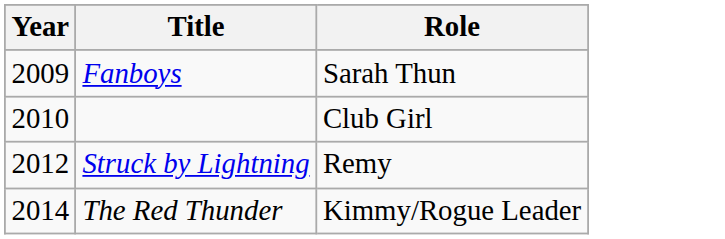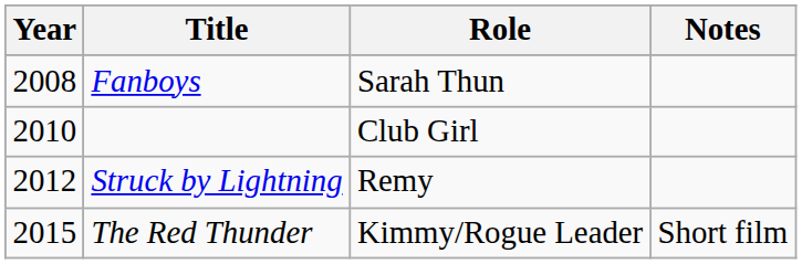 <table class="wikitable sortable">
 <tr>
 <th>Year</th>
 <th>Title</th>
 <th>Role</th>
+<th class="unsortable">Notes</th>
 </tr>
 <tr>
-<td>2009</td>
+<td>2008</td>
 <td><em><a href='#'>Fanboys</a></em></td>
 <td>Sarah Thun</td>
+<td></td>
 </tr>
 <tr>
 <td>2010</td>
 <td><em></em></td>
 <td>Club Girl</td>
+<td></td>
 </tr>
 <tr>
 <td>2012</td>
 <td><em><a href='#'>Struck by Lightning</a></em></td>
 <td>Remy</td>
+<td></td>
 </tr>
 <tr>
-<td>2014</td>
+<td>2015</td>
 <td><em>The Red Thunder</em></td>
 <td>Kimmy/Rogue Leader</td>
+<td>Short film</td>
 </tr>
 </table>
